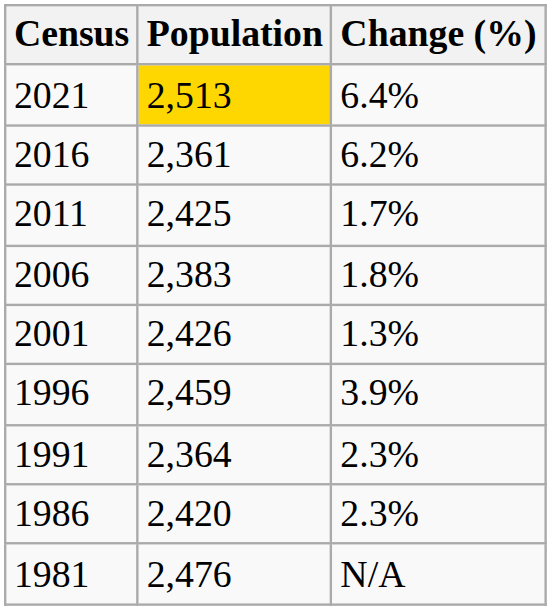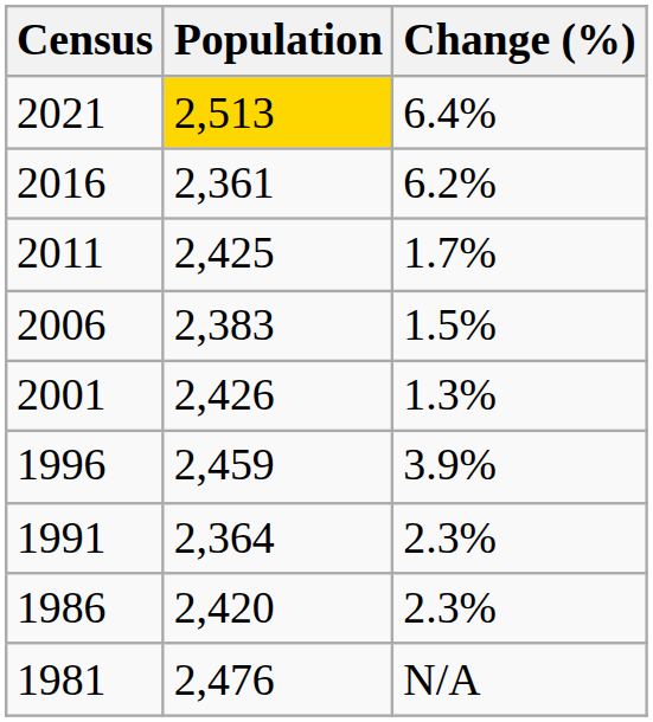 <table class="wikitable">
 <tr>
 <th>Census</th>
 <th>Population</th>
 <th>Change (%)</th>
 </tr>
 <tr>
 <td>2021</td>
 <td style="background: gold;">2,513</td>
 <td>6.4%</td>
 </tr>
 <tr>
 <td>2016</td>
 <td>2,361</td>
 <td>6.2%</td>
 </tr>
 <tr>
 <td>2011</td>
 <td>2,425</td>
 <td>1.7%</td>
 </tr>
 <tr>
 <td>2006</td>
 <td>2,383</td>
-<td>1.8%</td>
+<td>1.5%</td>
 </tr>
 <tr>
 <td>2001</td>
 <td>2,426</td>
 <td>1.3%</td>
 </tr>
 <tr>
 <td>1996</td>
 <td>2,459</td>
 <td>3.9%</td>
 </tr>
 <tr>
 <td>1991</td>
 <td>2,364</td>
 <td>2.3%</td>
 </tr>
 <tr>
 <td>1986</td>
 <td>2,420</td>
 <td>2.3%</td>
 </tr>
 <tr>
 <td>1981</td>
 <td>2,476</td>
 <td>N/A</td>
 </tr>
 </table>
